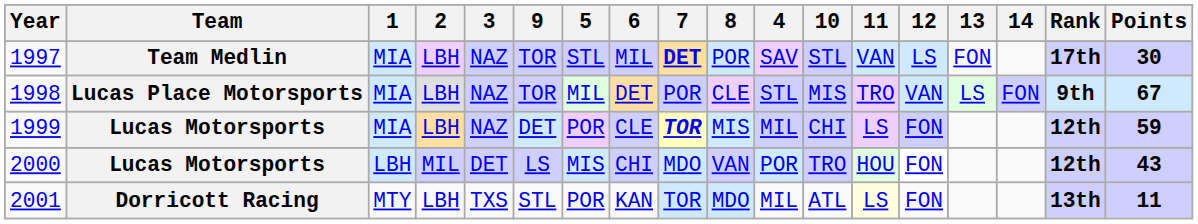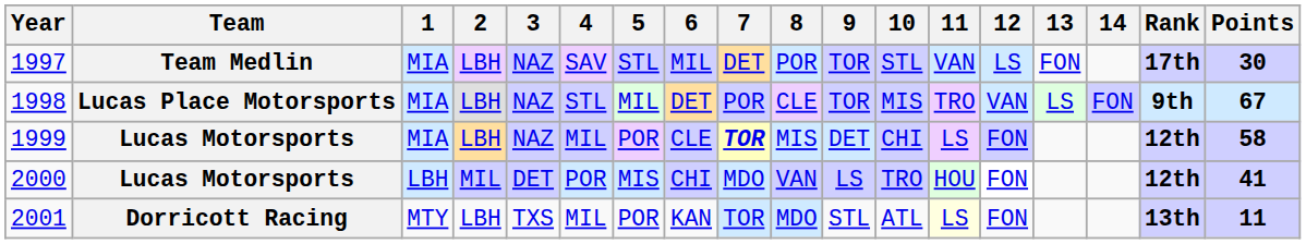 <table class="wikitable" style="text-align:center; font-size:90%">
 <tr>
 <th>Year</th>
 <th>Team</th>
 <th>1</th>
 <th>2</th>
 <th>3</th>
-<th>9</th>
+<th>4</th>
 <th>5</th>
 <th>6</th>
 <th>7</th>
 <th>8</th>
-<th>4</th>
+<th>9</th>
 <th>10</th>
 <th>11</th>
 <th>12</th>
 <th>13</th>
 <th>14</th>
 <th>Rank</th>
 <th>Points</th>
 </tr>
 <tr>
 <td><a href='#'>1997</a></td>
 <th>Team Medlin</th>
 <td style="background:#CFEAFF;"><a href='#'>MIA</a><br></td>
 <td style="background:#EFCFFF;"><a href='#'>LBH</a><br></td>
 <td style="background:#CFCFFF;"><a href='#'>NAZ</a><br></td>
-<td style="background:#CFCFFF;"><a href='#'>TOR</a><br></td>
+<td style="background:#EFCFFF;"><a href='#'>SAV</a><br></td>
 <td style="background:#CFCFFF;"><a href='#'>STL</a><br></td>
 <td style="background:#CFCFFF;"><a href='#'>MIL</a><br></td>
-<td style="background:#FFDF9F;"><strong><a href='#'>DET</a><br></strong></td>
+<td style="background:#FFDF9F;"><a href='#'>DET</a><br></td>
 <td style="background:#CFEAFF;"><a href='#'>POR</a><br></td>
-<td style="background:#EFCFFF;"><a href='#'>SAV</a><br></td>
+<td style="background:#CFCFFF;"><a href='#'>TOR</a><br></td>
 <td style="background:#CFCFFF;"><a href='#'>STL</a><br></td>
 <td style="background:#CFEAFF;"><a href='#'>VAN</a><br></td>
 <td style="background:#CFEAFF;"><a href='#'>LS</a><br></td>
 <td><a href='#'>FON</a></td>
 <td></td>
 <td style="background:#CFCFFF;"><strong>17th</strong></td>
 <td style="background:#CFCFFF;"><strong>30</strong></td>
 </tr>
 <tr>
 <td><a href='#'>1998</a></td>
 <th>Lucas Place Motorsports</th>
 <td style="background:#CFEAFF;"><a href='#'>MIA</a><br></td>
 <td style="background:#DFDFDF;"><a href='#'>LBH</a><br></td>
 <td style="background:#CFCFFF;"><a href='#'>NAZ</a><br></td>
-<td style="background:#CFCFFF;"><a href='#'>TOR</a><br></td>
+<td style="background:#CFCFFF;"><a href='#'>STL</a><br></td>
 <td style="background:#DFFFDF;"><a href='#'>MIL</a><br></td>
 <td style="background:#FFDF9F;"><a href='#'>DET</a><br></td>
 <td style="background:#CFCFFF;"><a href='#'>POR</a><br></td>
 <td style="background:#EFCFFF;"><a href='#'>CLE</a><br></td>
-<td style="background:#CFCFFF;"><a href='#'>STL</a><br></td>
+<td style="background:#CFCFFF;"><a href='#'>TOR</a><br></td>
 <td style="background:#CFCFFF;"><a href='#'>MIS</a><br></td>
 <td style="background:#EFCFFF;"><a href='#'>TRO</a><br></td>
 <td style="background:#CFEAFF;"><a href='#'>VAN</a><br></td>
 <td style="background:#DFFFDF;"><a href='#'>LS</a><br></td>
 <td style="background:#CFCFFF;"><a href='#'>FON</a><br></td>
 <td style="background:#CFEAFF;"><strong>9th</strong></td>
 <td style="background:#CFEAFF;"><strong>67</strong></td>
 </tr>
 <tr>
 <td><a href='#'>1999</a></td>
 <th>Lucas Motorsports</th>
 <td style="background:#CFEAFF;"><a href='#'>MIA</a><br></td>
 <td style="background:#FFDF9F;"><a href='#'>LBH</a><br></td>
 <td style="background:#CFCFFF;"><a href='#'>NAZ</a><br></td>
-<td style="background:#CFEAFF;"><a href='#'>DET</a><br></td>
+<td style="background:#CFCFFF;"><a href='#'>MIL</a><br></td>
 <td style="background:#EFCFFF;"><a href='#'>POR</a><br></td>
 <td style="background:#CFCFFF;"><a href='#'>CLE</a><br></td>
 <td style="background:#FFFFBF;"><strong><em><a href='#'>TOR</a></em></strong><br></td>
 <td style="background:#CFEAFF;"><a href='#'>MIS</a><br></td>
-<td style="background:#CFCFFF;"><a href='#'>MIL</a><br></td>
+<td style="background:#CFEAFF;"><a href='#'>DET</a><br></td>
 <td style="background:#CFCFFF;"><a href='#'>CHI</a><br></td>
 <td style="background:#EFCFFF;"><a href='#'>LS</a><br></td>
 <td style="background:#CFCFFF;"><a href='#'>FON</a><br></td>
 <td></td>
 <td></td>
 <td style="background:#CFCFFF;"><strong>12th</strong></td>
-<td style="background:#CFCFFF;"><strong>59</strong></td>
+<td style="background:#CFCFFF;"><strong>58</strong></td>
 </tr>
 <tr>
 <td><a href='#'>2000</a></td>
 <th>Lucas Motorsports</th>
 <td style="background:#CFEAFF;"><a href='#'>LBH</a><br></td>
 <td style="background:#CFCFFF;"><a href='#'>MIL</a><br></td>
 <td style="background:#CFCFFF;"><a href='#'>DET</a><br></td>
-<td style="background:#CFCFFF;"><a href='#'>LS</a><br></td>
+<td style="background:#CFEAFF;"><a href='#'>POR</a><br></td>
 <td style="background:#CFEAFF;"><a href='#'>MIS</a><br></td>
 <td style="background:#CFCFFF;"><a href='#'>CHI</a><br></td>
 <td style="background:#CFEAFF;"><a href='#'>MDO</a><br></td>
 <td style="background:#CFCFFF;"><a href='#'>VAN</a><br></td>
-<td style="background:#CFEAFF;"><a href='#'>POR</a><br></td>
+<td style="background:#CFCFFF;"><a href='#'>LS</a><br></td>
 <td style="background:#CFCFFF;"><a href='#'>TRO</a><br></td>
 <td style="background:#DFFFDF;"><a href='#'>HOU</a><br></td>
 <td style="background:#FFFFFF;"><a href='#'>FON</a><br></td>
 <td></td>
 <td></td>
 <td style="background:#CFCFFF;"><strong>12th</strong></td>
-<td style="background:#CFCFFF;"><strong>43</strong></td>
+<td style="background:#CFCFFF;"><strong>41</strong></td>
 </tr>
 <tr>
 <td><a href='#'>2001</a></td>
 <th>Dorricott Racing</th>
 <td><a href='#'>MTY</a></td>
 <td><a href='#'>LBH</a></td>
 <td><a href='#'>TXS</a></td>
-<td><a href='#'>STL</a></td>
+<td><a href='#'>MIL</a></td>
 <td><a href='#'>POR</a></td>
 <td><a href='#'>KAN</a></td>
 <td style="background:#CFEAFF;"><a href='#'>TOR</a><br></td>
 <td style="background:#CFEAFF;"><a href='#'>MDO</a><br></td>
-<td><a href='#'>MIL</a></td>
+<td><a href='#'>STL</a></td>
 <td><a href='#'>ATL</a></td>
 <td style="background: lightyellow;"><a href='#'>LS</a></td>
 <td><a href='#'>FON</a></td>
 <td></td>
 <td></td>
 <td style="background:#CFCFFF;"><strong>13th</strong></td>
 <td style="background:#CFCFFF;"><strong>11</strong></td>
 </tr>
 </table>
